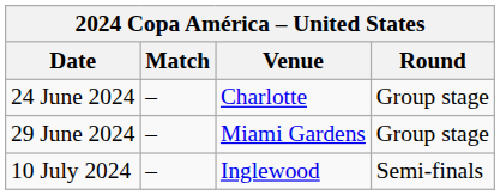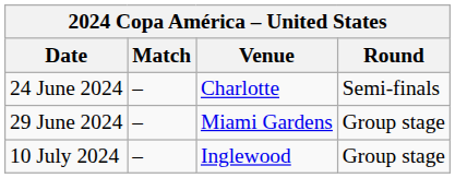 <table class="wikitable"; text-align:center; font-size:small;">
 <tr>
 <th colspan="4">2024 Copa América – United States</th>
 </tr>
 <tr>
 <th>Date</th>
 <th>Match</th>
 <th>Venue</th>
 <th>Round</th>
 </tr>
 <tr>
 <td>24 June 2024</td>
 <td> – </td>
 <td><a href='#'>Charlotte</a></td>
-<td>Group stage</td>
+<td>Semi-finals</td>
 </tr>
 <tr>
 <td>29 June 2024</td>
 <td> – </td>
 <td><a href='#'>Miami Gardens</a></td>
 <td>Group stage</td>
 </tr>
 <tr>
 <td>10 July 2024</td>
 <td> – </td>
 <td><a href='#'>Inglewood</a></td>
-<td>Semi-finals</td>
+<td>Group stage</td>
 </tr>
 </table>
